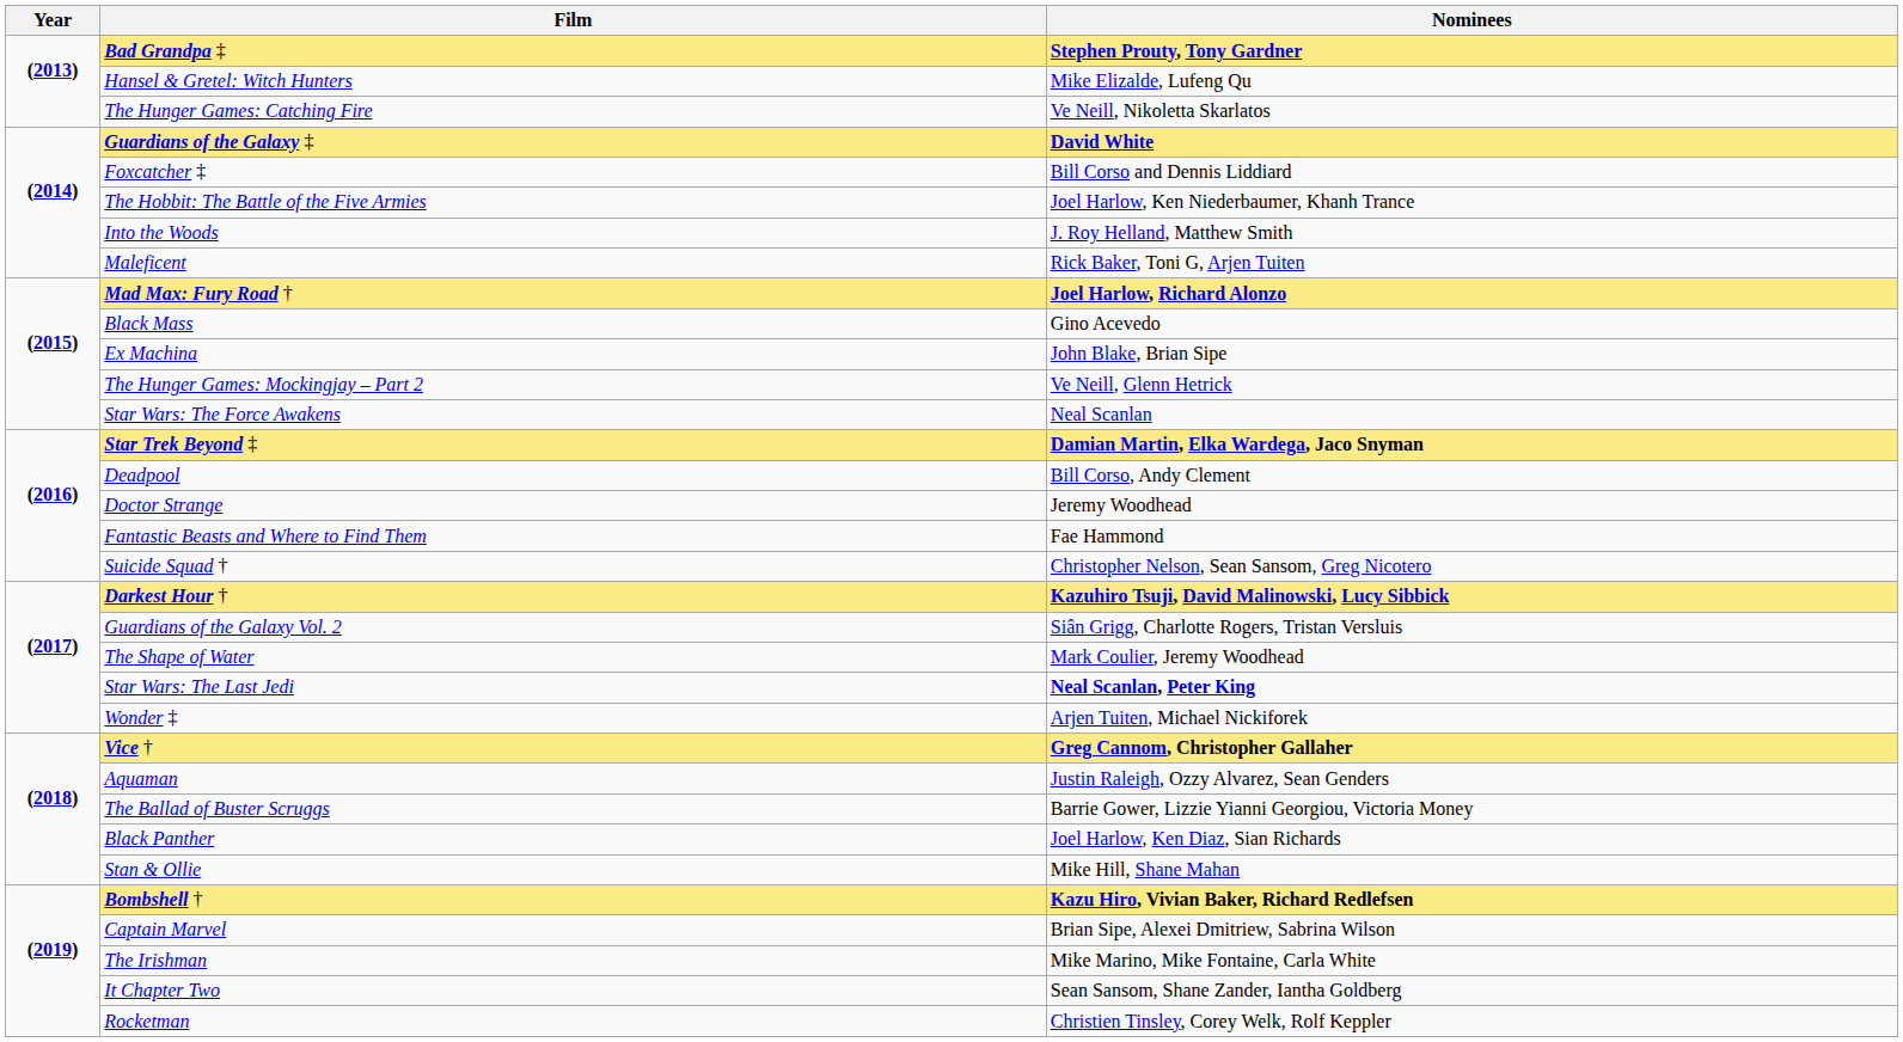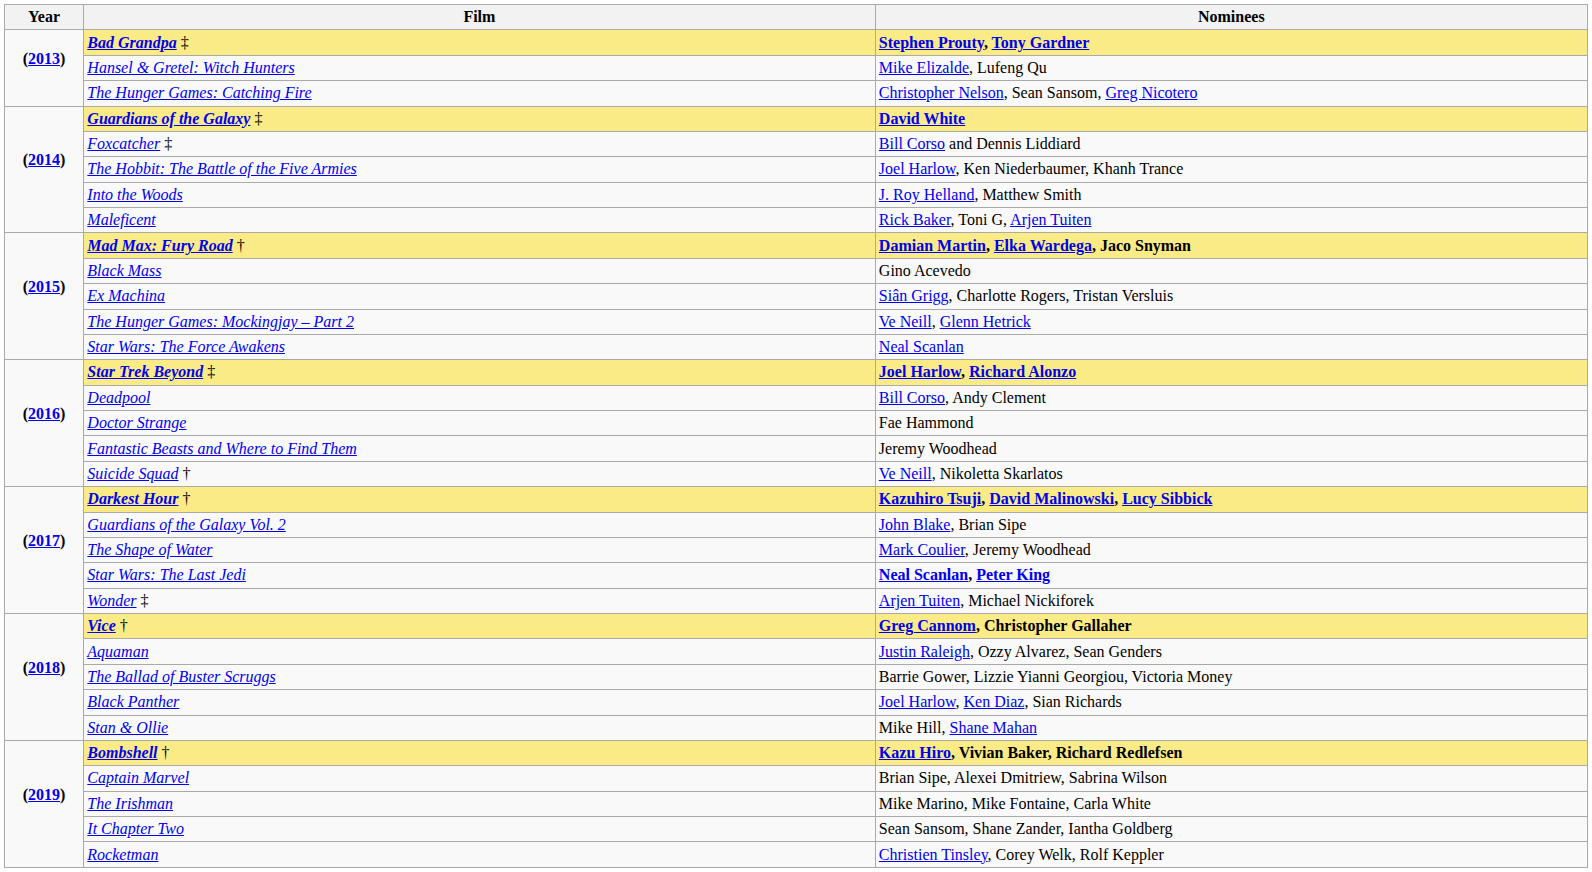 <table class="wikitable" style="width:100%">
 <tr bgcolor="#bebebe">
 <th width="5%">Year</th>
 <th width="50%">Film</th>
 <th width="45%">Nominees</th>
 </tr>
 <tr>
 <td rowspan=4 style="text-align:center"><strong>(<a href='#'>2013</a>)</strong><br> <br></td>
 </tr>
 <tr style="background:#FAEB86">
 <td><strong><em><a href='#'>Bad Grandpa</a></em></strong> ‡</td>
 <td><strong><a href='#'>Stephen Prouty</a>, <a href='#'>Tony Gardner</a></strong></td>
 </tr>
 <tr>
 <td><em><a href='#'>Hansel & Gretel: Witch Hunters</a></em></td>
 <td><a href='#'>Mike Elizalde</a>, Lufeng Qu</td>
 </tr>
 <tr>
 <td><em><a href='#'>The Hunger Games: Catching Fire</a></em></td>
-<td><a href='#'>Ve Neill</a>, Nikoletta Skarlatos</td>
+<td><a href='#'>Christopher Nelson</a>, Sean Sansom, <a href='#'>Greg Nicotero</a></td>
 </tr>
 <tr>
 <td rowspan=6 style="text-align:center"><strong>(<a href='#'>2014</a>)</strong><br> <br></td>
 </tr>
 <tr style="background:#FAEB86">
 <td><strong><em><a href='#'>Guardians of the Galaxy</a></em></strong> ‡</td>
 <td><strong><a href='#'>David White</a></strong></td>
 </tr>
 <tr>
 <td><em><a href='#'>Foxcatcher</a></em> ‡</td>
 <td><a href='#'>Bill Corso</a> and Dennis Liddiard</td>
 </tr>
 <tr>
 <td><em><a href='#'>The Hobbit: The Battle of the Five Armies</a></em></td>
 <td><a href='#'>Joel Harlow</a>, Ken Niederbaumer, Khanh Trance</td>
 </tr>
 <tr>
 <td><em><a href='#'>Into the Woods</a></em></td>
 <td><a href='#'>J. Roy Helland</a>, Matthew Smith</td>
 </tr>
 <tr>
 <td><em><a href='#'>Maleficent</a></em></td>
 <td><a href='#'>Rick Baker</a>, Toni G, <a href='#'>Arjen Tuiten</a></td>
 </tr>
 <tr>
 <td rowspan=6 style="text-align:center"><strong>(<a href='#'>2015</a>)</strong><br> <br></td>
 </tr>
 <tr style="background:#FAEB86">
 <td><strong><em><a href='#'>Mad Max: Fury Road</a></em></strong> †</td>
-<td><strong><a href='#'>Joel Harlow</a>, <a href='#'>Richard Alonzo</a></strong></td>
+<td><strong><a href='#'>Damian Martin</a>, <a href='#'>Elka Wardega</a>, Jaco Snyman</strong></td>
 </tr>
 <tr>
 <td><em><a href='#'>Black Mass</a></em></td>
 <td>Gino Acevedo</td>
 </tr>
 <tr>
 <td><em><a href='#'>Ex Machina</a></em></td>
-<td><a href='#'>John Blake</a>, Brian Sipe</td>
+<td><a href='#'>Siân Grigg</a>, Charlotte Rogers, Tristan Versluis</td>
 </tr>
 <tr>
 <td><em><a href='#'>The Hunger Games: Mockingjay – Part 2</a></em></td>
 <td><a href='#'>Ve Neill</a>, <a href='#'>Glenn Hetrick</a></td>
 </tr>
 <tr>
 <td><em><a href='#'>Star Wars: The Force Awakens</a></em></td>
 <td><a href='#'>Neal Scanlan</a></td>
 </tr>
 <tr>
 <td rowspan=6 style="text-align:center"><strong>(<a href='#'>2016</a>)</strong><br> <br></td>
 </tr>
 <tr style="background:#FAEB86">
 <td><strong><em><a href='#'>Star Trek Beyond</a></em></strong> ‡</td>
-<td><strong><a href='#'>Damian Martin</a>, <a href='#'>Elka Wardega</a>, Jaco Snyman</strong></td>
+<td><strong><a href='#'>Joel Harlow</a>, <a href='#'>Richard Alonzo</a></strong></td>
 </tr>
 <tr>
 <td><em><a href='#'>Deadpool</a></em></td>
 <td><a href='#'>Bill Corso</a>, Andy Clement</td>
 </tr>
 <tr>
 <td><em><a href='#'>Doctor Strange</a></em></td>
+<td>Fae Hammond</td>
+</tr>
+<tr>
+<td><em><a href='#'>Fantastic Beasts and Where to Find Them</a></em></td>
 <td>Jeremy Woodhead</td>
 </tr>
 <tr>
-<td><em><a href='#'>Fantastic Beasts and Where to Find Them</a></em></td>
-<td>Fae Hammond</td>
-</tr>
-<tr>
 <td><em><a href='#'>Suicide Squad</a></em> †</td>
-<td><a href='#'>Christopher Nelson</a>, Sean Sansom, <a href='#'>Greg Nicotero</a></td>
+<td><a href='#'>Ve Neill</a>, Nikoletta Skarlatos</td>
 </tr>
 <tr>
 <td rowspan=6 style="text-align:center"><strong>(<a href='#'>2017</a>)</strong><br> <br></td>
 </tr>
 <tr style="background:#FAEB86">
 <td><strong><em><a href='#'>Darkest Hour</a></em></strong> †</td>
 <td><strong><a href='#'>Kazuhiro Tsuji</a>, <a href='#'>David Malinowski</a>, <a href='#'>Lucy Sibbick</a></strong></td>
 </tr>
 <tr>
 <td><em><a href='#'>Guardians of the Galaxy Vol. 2</a></em></td>
-<td><a href='#'>Siân Grigg</a>, Charlotte Rogers, Tristan Versluis</td>
+<td><a href='#'>John Blake</a>, Brian Sipe</td>
 </tr>
 <tr>
 <td><em><a href='#'>The Shape of Water</a></em></td>
 <td><a href='#'>Mark Coulier</a>, Jeremy Woodhead</td>
 </tr>
 <tr>
 <td><em><a href='#'>Star Wars: The Last Jedi</a></em></td>
 <td><strong><a href='#'>Neal Scanlan</a>, <a href='#'>Peter King</a></strong></td>
 </tr>
 <tr>
 <td><em><a href='#'>Wonder</a></em> ‡</td>
 <td><a href='#'>Arjen Tuiten</a>, Michael Nickiforek</td>
 </tr>
 <tr>
 <td rowspan=6 style="text-align:center"><strong>(<a href='#'>2018</a>)</strong><br> <br></td>
 </tr>
 <tr style="background:#FAEB86">
 <td><strong><em><a href='#'>Vice</a></em></strong> †</td>
 <td><strong><a href='#'>Greg Cannom</a>, Christopher Gallaher</strong></td>
 </tr>
 <tr>
 <td><em><a href='#'>Aquaman</a></em></td>
 <td><a href='#'>Justin Raleigh</a>, Ozzy Alvarez, Sean Genders</td>
 </tr>
 <tr>
 <td><em><a href='#'>The Ballad of Buster Scruggs</a></em></td>
 <td>Barrie Gower, Lizzie Yianni Georgiou, Victoria Money</td>
 </tr>
 <tr>
 <td><em><a href='#'>Black Panther</a></em></td>
 <td><a href='#'>Joel Harlow</a>, <a href='#'>Ken Diaz</a>, Sian Richards</td>
 </tr>
 <tr>
 <td><em><a href='#'>Stan & Ollie</a></em></td>
 <td>Mike Hill, <a href='#'>Shane Mahan</a></td>
 </tr>
 <tr>
 <td rowspan=6 style="text-align:center"><strong>(<a href='#'>2019</a>)</strong><br> <br></td>
 </tr>
 <tr style="background:#FAEB86">
 <td><strong><em><a href='#'>Bombshell</a></em></strong> †</td>
 <td><strong><a href='#'>Kazu Hiro</a>, Vivian Baker, Richard Redlefsen</strong></td>
 </tr>
 <tr>
 <td><em><a href='#'>Captain Marvel</a></em></td>
 <td>Brian Sipe, Alexei Dmitriew, Sabrina Wilson</td>
 </tr>
 <tr>
 <td><em><a href='#'>The Irishman</a></em></td>
 <td>Mike Marino, Mike Fontaine, Carla White</td>
 </tr>
 <tr>
 <td><em><a href='#'>It Chapter Two</a></em></td>
 <td>Sean Sansom, Shane Zander, Iantha Goldberg</td>
 </tr>
 <tr>
 <td><em><a href='#'>Rocketman</a></em></td>
 <td><a href='#'>Christien Tinsley</a>, Corey Welk, Rolf Keppler</td>
 </tr>
 <tr>
 </tr>
 </table>
